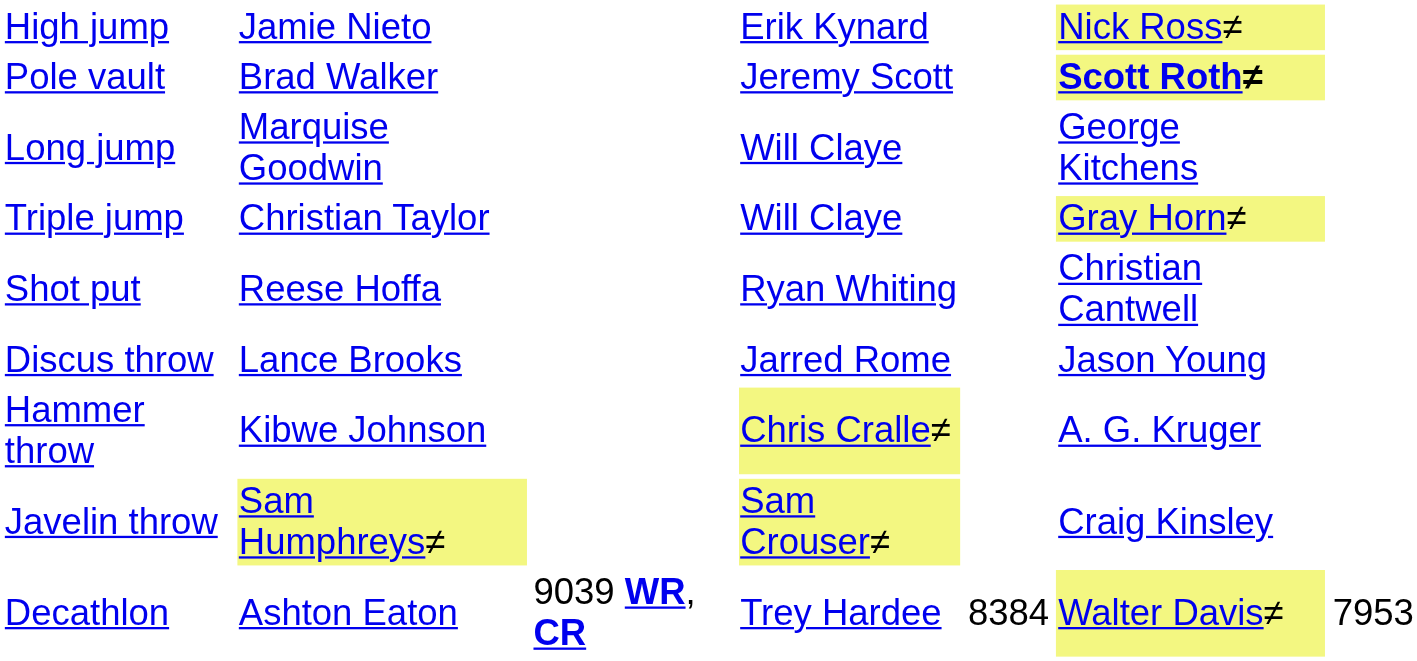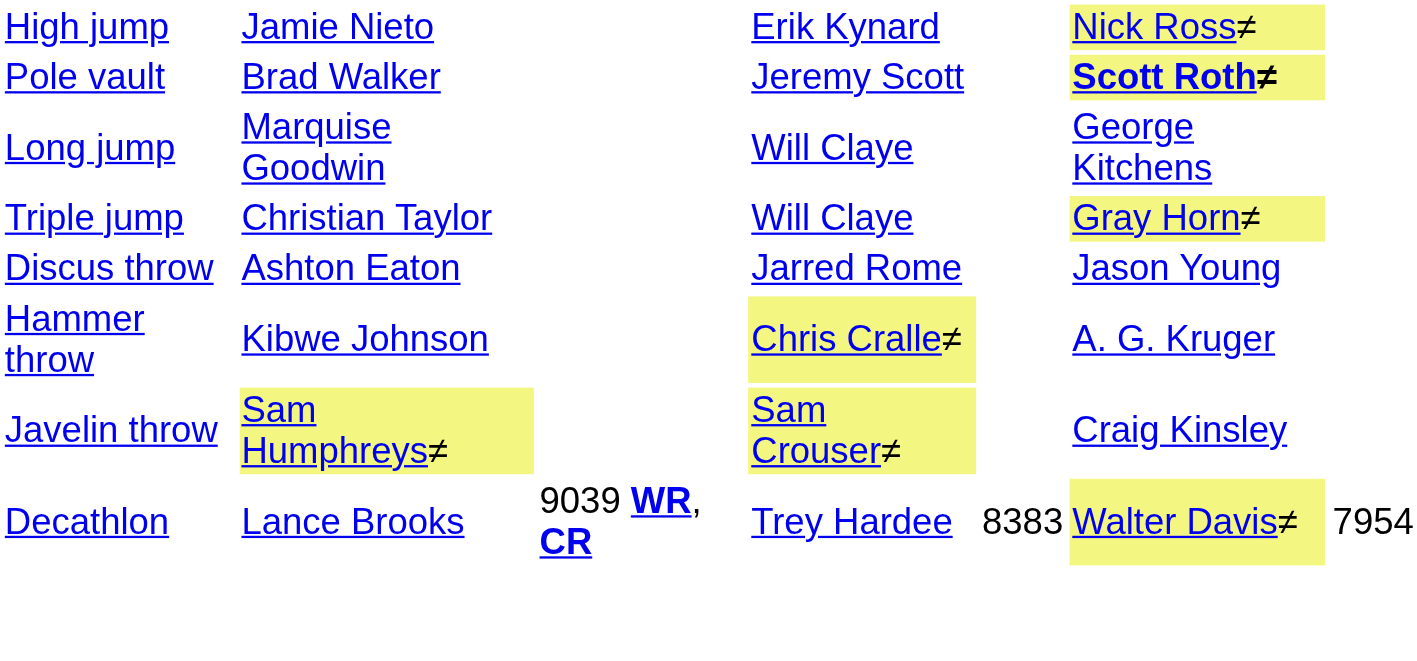 <table>
 <tr>
 <td><a href='#'>High jump</a></td>
 <td><a href='#'>Jamie Nieto</a></td>
 <td></td>
 <td><a href='#'>Erik Kynard</a></td>
 <td></td>
 <td bgcolor=#F3F781><a href='#'>Nick Ross</a>≠</td>
 <td></td>
 </tr>
 <tr>
 <td><a href='#'>Pole vault</a></td>
 <td><a href='#'>Brad Walker</a></td>
 <td></td>
 <td><a href='#'>Jeremy Scott</a></td>
 <td></td>
 <td bgcolor=#F3F781><strong><a href='#'>Scott Roth</a>≠</strong></td>
 <td></td>
 </tr>
 <tr>
 <td><a href='#'>Long jump</a></td>
 <td><a href='#'>Marquise Goodwin</a></td>
 <td></td>
 <td><a href='#'>Will Claye</a></td>
 <td></td>
 <td><a href='#'>George Kitchens</a></td>
 <td></td>
 </tr>
 <tr>
 <td><a href='#'>Triple jump</a></td>
 <td><a href='#'>Christian Taylor</a></td>
 <td></td>
 <td><a href='#'>Will Claye</a></td>
 <td></td>
 <td bgcolor=#F3F781><a href='#'>Gray Horn</a>≠</td>
 <td></td>
 </tr>
 <tr>
-<td><a href='#'>Shot put</a></td>
-<td><a href='#'>Reese Hoffa</a></td>
-<td></td>
-<td><a href='#'>Ryan Whiting</a></td>
-<td></td>
-<td><a href='#'>Christian Cantwell</a></td>
-<td></td>
-</tr>
-<tr>
 <td><a href='#'>Discus throw</a></td>
-<td><a href='#'>Lance Brooks</a></td>
+<td><a href='#'>Ashton Eaton</a></td>
 <td></td>
 <td><a href='#'>Jarred Rome</a></td>
 <td></td>
 <td><a href='#'>Jason Young</a></td>
 <td></td>
 </tr>
 <tr>
 <td><a href='#'>Hammer throw</a></td>
 <td><a href='#'>Kibwe Johnson</a></td>
 <td></td>
 <td bgcolor=#F3F781><a href='#'>Chris Cralle</a>≠</td>
 <td></td>
 <td><a href='#'>A. G. Kruger</a></td>
 <td></td>
 </tr>
 <tr>
 <td><a href='#'>Javelin throw</a></td>
 <td bgcolor=#F3F781><a href='#'>Sam Humphreys</a>≠</td>
 <td></td>
 <td bgcolor=#F3F781><a href='#'>Sam Crouser</a>≠</td>
 <td></td>
 <td><a href='#'>Craig Kinsley</a></td>
 <td></td>
 </tr>
 <tr>
 <td><a href='#'>Decathlon</a></td>
-<td><a href='#'>Ashton Eaton</a></td>
+<td><a href='#'>Lance Brooks</a></td>
 <td>9039 <strong><a href='#'>WR</a></strong>, <strong><a href='#'>CR</a></strong></td>
 <td><a href='#'>Trey Hardee</a></td>
-<td>8384</td>
+<td>8383</td>
 <td bgcolor=#F3F781><a href='#'>Walter Davis</a>≠</td>
-<td>7953</td>
+<td>7954</td>
 </tr>
 </table>
